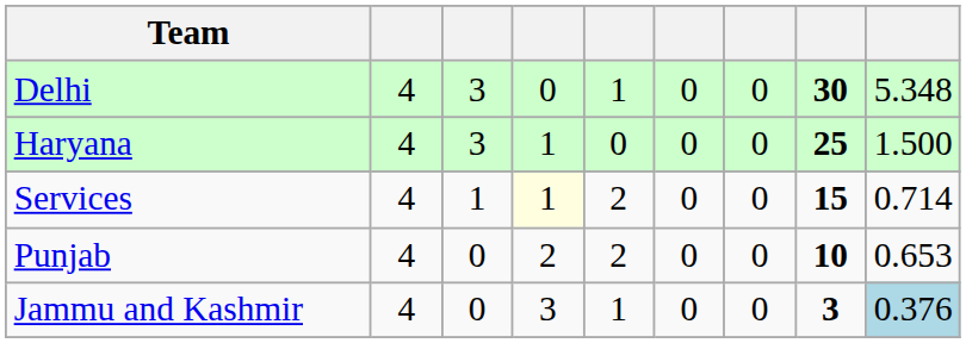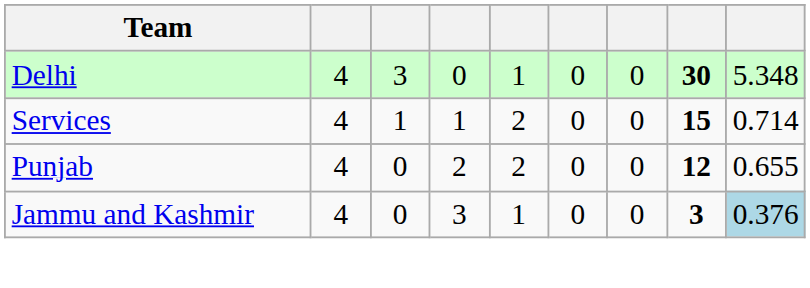 <table class="wikitable" style="text-align:center">
 <tr>
 <th style="width:160px">Team</th>
 <th style="width:25px"></th>
 <th style="width:25px"></th>
 <th style="width:25px"></th>
 <th style="width:25px"></th>
 <th style="width:25px"></th>
 <th style="width:25px"></th>
 <th style="width:25px"></th>
 <th style="width:25px;"></th>
 </tr>
 <tr style="background:#cfc;">
 <td style="text-align:left"><a href='#'>Delhi</a></td>
 <td>4</td>
 <td>3</td>
 <td>0</td>
 <td>1</td>
 <td>0</td>
 <td>0</td>
 <td><strong>30</strong></td>
 <td>5.348</td>
 </tr>
-<tr style="background:#cfc;">
-<td style="text-align:left"><a href='#'>Haryana</a></td>
-<td>4</td>
-<td>3</td>
-<td>1</td>
-<td>0</td>
-<td>0</td>
-<td>0</td>
-<td><strong>25</strong></td>
-<td>1.500</td>
-</tr>
 <tr>
 <td style="text-align:left"><a href='#'>Services</a></td>
 <td>4</td>
 <td>1</td>
-<td style="background: lightyellow;">1</td>
+<td>1</td>
 <td>2</td>
 <td>0</td>
 <td>0</td>
 <td><strong>15</strong></td>
 <td>0.714</td>
 </tr>
 <tr>
 <td style="text-align:left"><a href='#'>Punjab</a></td>
 <td>4</td>
 <td>0</td>
 <td>2</td>
 <td>2</td>
 <td>0</td>
 <td>0</td>
-<td><strong>10</strong></td>
-<td>0.653</td>
+<td><strong>12</strong></td>
+<td>0.655</td>
 </tr>
 <tr>
 <td style="text-align:left"><a href='#'>Jammu and Kashmir</a></td>
 <td>4</td>
 <td>0</td>
 <td>3</td>
 <td>1</td>
 <td>0</td>
 <td>0</td>
 <td><strong>3</strong></td>
 <td style="background: lightblue;">0.376</td>
 </tr>
 </table>
